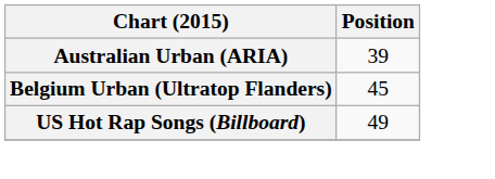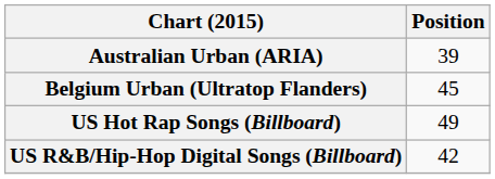 <table class="wikitable sortable plainrowheaders" style="text-align:center;">
 <tr>
 <th>Chart (2015)</th>
 <th>Position</th>
 </tr>
 <tr>
 <th scope="row">Australian Urban (ARIA)</th>
 <td style="text-align:center;">39</td>
 </tr>
 <tr>
 <th scope="row">Belgium Urban (Ultratop Flanders)</th>
 <td style="text-align:center;">45</td>
 </tr>
 <tr>
 <th scope="row">US Hot Rap Songs (<em>Billboard</em>)</th>
 <td style="text-align:center;">49</td>
 </tr>
 <tr>
+<th scope="row">US R&B/Hip-Hop Digital Songs (<em>Billboard</em>)</th>
+<td style="text-align:center;">42</td>
+</tr>
+<tr>
 </tr>
 </table>
